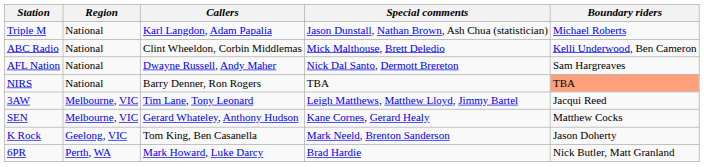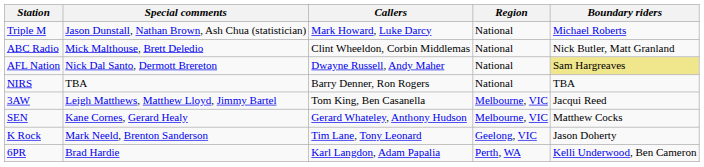 <table class="wikitable">
 <tr>
 <th><em>Station</em></th>
+<th><em>Special comments</em></th>
+<th><em>Callers</em></th>
 <th><em>Region</em></th>
-<th><em>Callers</em></th>
-<th><em>Special comments</em></th>
 <th><em>Boundary riders</em></th>
 </tr>
 <tr>
 <td><a href='#'>Triple M</a></td>
+<td><a href='#'>Jason Dunstall</a>, <a href='#'>Nathan Brown</a>, Ash Chua (statistician)</td>
+<td><a href='#'>Mark Howard</a>, <a href='#'>Luke Darcy</a></td>
 <td>National</td>
-<td><a href='#'>Karl Langdon</a>, <a href='#'>Adam Papalia</a></td>
-<td><a href='#'>Jason Dunstall</a>, <a href='#'>Nathan Brown</a>, Ash Chua (statistician)</td>
 <td><a href='#'>Michael Roberts</a></td>
 </tr>
 <tr>
 <td><a href='#'>ABC Radio</a></td>
+<td><a href='#'>Mick Malthouse</a>, <a href='#'>Brett Deledio</a></td>
+<td>Clint Wheeldon, Corbin Middlemas</td>
 <td>National</td>
-<td>Clint Wheeldon, Corbin Middlemas</td>
-<td><a href='#'>Mick Malthouse</a>, <a href='#'>Brett Deledio</a></td>
-<td><a href='#'>Kelli Underwood</a>, Ben Cameron</td>
+<td>Nick Butler, Matt Granland</td>
 </tr>
 <tr>
 <td><a href='#'>AFL Nation</a></td>
+<td><a href='#'>Nick Dal Santo</a>, <a href='#'>Dermott Brereton</a></td>
+<td><a href='#'>Dwayne Russell</a>, <a href='#'>Andy Maher</a></td>
 <td>National</td>
-<td><a href='#'>Dwayne Russell</a>, <a href='#'>Andy Maher</a></td>
-<td><a href='#'>Nick Dal Santo</a>, <a href='#'>Dermott Brereton</a></td>
-<td>Sam Hargreaves</td>
+<td style="background: khaki;">Sam Hargreaves</td>
 </tr>
 <tr>
 <td><a href='#'>NIRS</a></td>
+<td>TBA</td>
+<td>Barry Denner, Ron Rogers</td>
 <td>National</td>
-<td>Barry Denner, Ron Rogers</td>
 <td>TBA</td>
-<td style="background: lightsalmon;">TBA</td>
 </tr>
 <tr>
 <td><a href='#'>3AW</a></td>
+<td><a href='#'>Leigh Matthews</a>, <a href='#'>Matthew Lloyd</a>, <a href='#'>Jimmy Bartel</a></td>
+<td>Tom King, Ben Casanella</td>
 <td><a href='#'>Melbourne</a>, <a href='#'>VIC</a></td>
-<td><a href='#'>Tim Lane</a>, <a href='#'>Tony Leonard</a></td>
-<td><a href='#'>Leigh Matthews</a>, <a href='#'>Matthew Lloyd</a>, <a href='#'>Jimmy Bartel</a></td>
 <td>Jacqui Reed</td>
 </tr>
 <tr>
 <td><a href='#'>SEN</a></td>
+<td><a href='#'>Kane Cornes</a>, <a href='#'>Gerard Healy</a></td>
+<td><a href='#'>Gerard Whateley</a>, <a href='#'>Anthony Hudson</a></td>
 <td><a href='#'>Melbourne</a>, <a href='#'>VIC</a></td>
-<td><a href='#'>Gerard Whateley</a>, <a href='#'>Anthony Hudson</a></td>
-<td><a href='#'>Kane Cornes</a>, <a href='#'>Gerard Healy</a></td>
 <td>Matthew Cocks</td>
 </tr>
 <tr>
 <td><a href='#'>K Rock</a></td>
+<td><a href='#'>Mark Neeld</a>, <a href='#'>Brenton Sanderson</a></td>
+<td><a href='#'>Tim Lane</a>, <a href='#'>Tony Leonard</a></td>
 <td><a href='#'>Geelong</a>, <a href='#'>VIC</a></td>
-<td>Tom King, Ben Casanella</td>
-<td><a href='#'>Mark Neeld</a>, <a href='#'>Brenton Sanderson</a></td>
 <td>Jason Doherty</td>
 </tr>
 <tr>
 <td><a href='#'>6PR</a></td>
+<td><a href='#'>Brad Hardie</a></td>
+<td><a href='#'>Karl Langdon</a>, <a href='#'>Adam Papalia</a></td>
 <td><a href='#'>Perth</a>, <a href='#'>WA</a></td>
-<td><a href='#'>Mark Howard</a>, <a href='#'>Luke Darcy</a></td>
-<td><a href='#'>Brad Hardie</a></td>
-<td>Nick Butler, Matt Granland</td>
+<td><a href='#'>Kelli Underwood</a>, Ben Cameron</td>
 </tr>
 </table>
